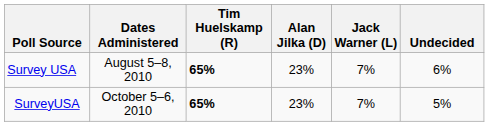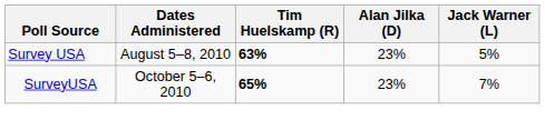 <table class="wikitable">
 <tr valign=bottom>
 <th style="width:135px;">Poll Source</th>
 <th style="width:140px;">Dates Administered</th>
 <th style="width:130px;">Tim Huelskamp (R)</th>
 <th style="width:130px;">Alan Jilka (D)</th>
 <th style="width:130px;">Jack Warner (L)</th>
-<th style="width:130px;">Undecided</th>
 </tr>
 <tr>
 <td><a href='#'>Survey USA</a></td>
 <td align=center>August 5–8, 2010</td>
-<td><strong>65%</strong></td>
+<td><strong>63%</strong></td>
 <td align=center>23%</td>
-<td align=center>7%</td>
-<td align=center>6%</td>
+<td align=center>5%</td>
 </tr>
 <tr>
 <td align=center><a href='#'>SurveyUSA</a></td>
 <td align=center>October 5–6, 2010</td>
 <td><strong>65%</strong></td>
 <td align=center>23%</td>
 <td align=center>7%</td>
-<td align=center>5%</td>
 </tr>
 </table>
